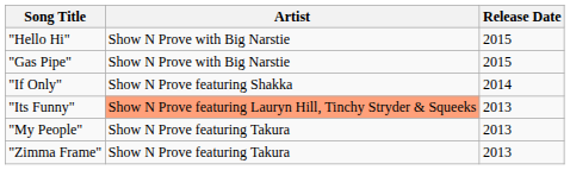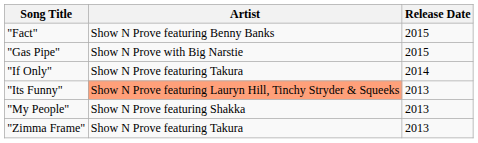 <table class="wikitable sortable">
 <tr>
 <th>Song Title</th>
 <th>Artist</th>
 <th>Release Date</th>
 </tr>
 <tr>
-<td>"Hello Hi"</td>
-<td>Show N Prove with Big Narstie</td>
+<td>"Fact"</td>
+<td>Show N Prove featuring Benny Banks</td>
 <td>2015</td>
 </tr>
 <tr>
 <td>"Gas Pipe"</td>
 <td>Show N Prove with Big Narstie</td>
 <td>2015</td>
 </tr>
 <tr>
 <td>"If Only"</td>
-<td>Show N Prove featuring Shakka</td>
+<td>Show N Prove featuring Takura</td>
 <td>2014</td>
 </tr>
 <tr>
 <td>"Its Funny"</td>
 <td style="background: lightsalmon;">Show N Prove featuring Lauryn Hill, Tinchy Stryder & Squeeks</td>
 <td>2013</td>
 </tr>
 <tr>
 <td>"My People"</td>
-<td>Show N Prove featuring Takura</td>
+<td>Show N Prove featuring Shakka</td>
 <td>2013</td>
 </tr>
 <tr>
 <td>"Zimma Frame"</td>
 <td>Show N Prove featuring Takura</td>
 <td>2013</td>
 </tr>
 </table>
